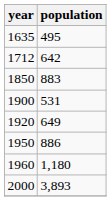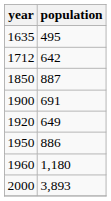 <table class="wikitable">
 <tr>
 <th>year</th>
 <th>population</th>
 </tr>
 <tr>
 <td>1635</td>
 <td>495</td>
 </tr>
 <tr>
 <td>1712</td>
 <td>642</td>
 </tr>
 <tr d>
 <td>1850</td>
-<td>883</td>
+<td>887</td>
 </tr>
 <tr>
 <td>1900</td>
-<td>531</td>
+<td>691</td>
 </tr>
 <tr>
 <td>1920</td>
 <td>649</td>
 </tr>
 <tr>
 <td>1950</td>
 <td>886</td>
 </tr>
 <tr>
 <td>1960</td>
 <td>1,180</td>
 </tr>
 <tr>
 <td>2000</td>
 <td>3,893</td>
 </tr>
 <tr>
 </tr>
 </table>
